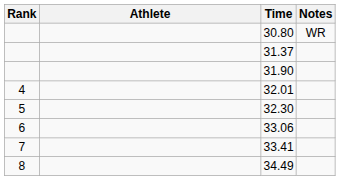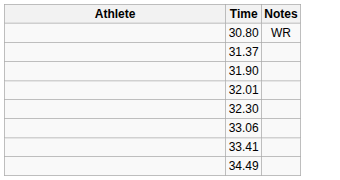 <table class="wikitable" style="text-align:center">
 <tr>
-<th>Rank</th>
 <th Style="width:18em">Athlete</th>
 <th>Time</th>
 <th>Notes</th>
 </tr>
 <tr>
-<td></td>
 <td style="text-align:left"></td>
 <td>30.80</td>
 <td>WR</td>
 </tr>
 <tr>
-<td></td>
 <td style="text-align:left"></td>
 <td>31.37</td>
 <td></td>
 </tr>
 <tr>
-<td></td>
 <td style="text-align:left"></td>
 <td>31.90</td>
 <td></td>
 </tr>
 <tr>
-<td>4</td>
 <td style="text-align:left"></td>
 <td>32.01</td>
 <td></td>
 </tr>
 <tr>
-<td>5</td>
 <td style="text-align:left"></td>
 <td>32.30</td>
 <td></td>
 </tr>
 <tr>
-<td>6</td>
 <td style="text-align:left"></td>
 <td>33.06</td>
 <td></td>
 </tr>
 <tr>
-<td>7</td>
 <td style="text-align:left"></td>
 <td>33.41</td>
 <td></td>
 </tr>
 <tr>
-<td>8</td>
 <td style="text-align:left"></td>
 <td>34.49</td>
 <td></td>
 </tr>
 </table>
